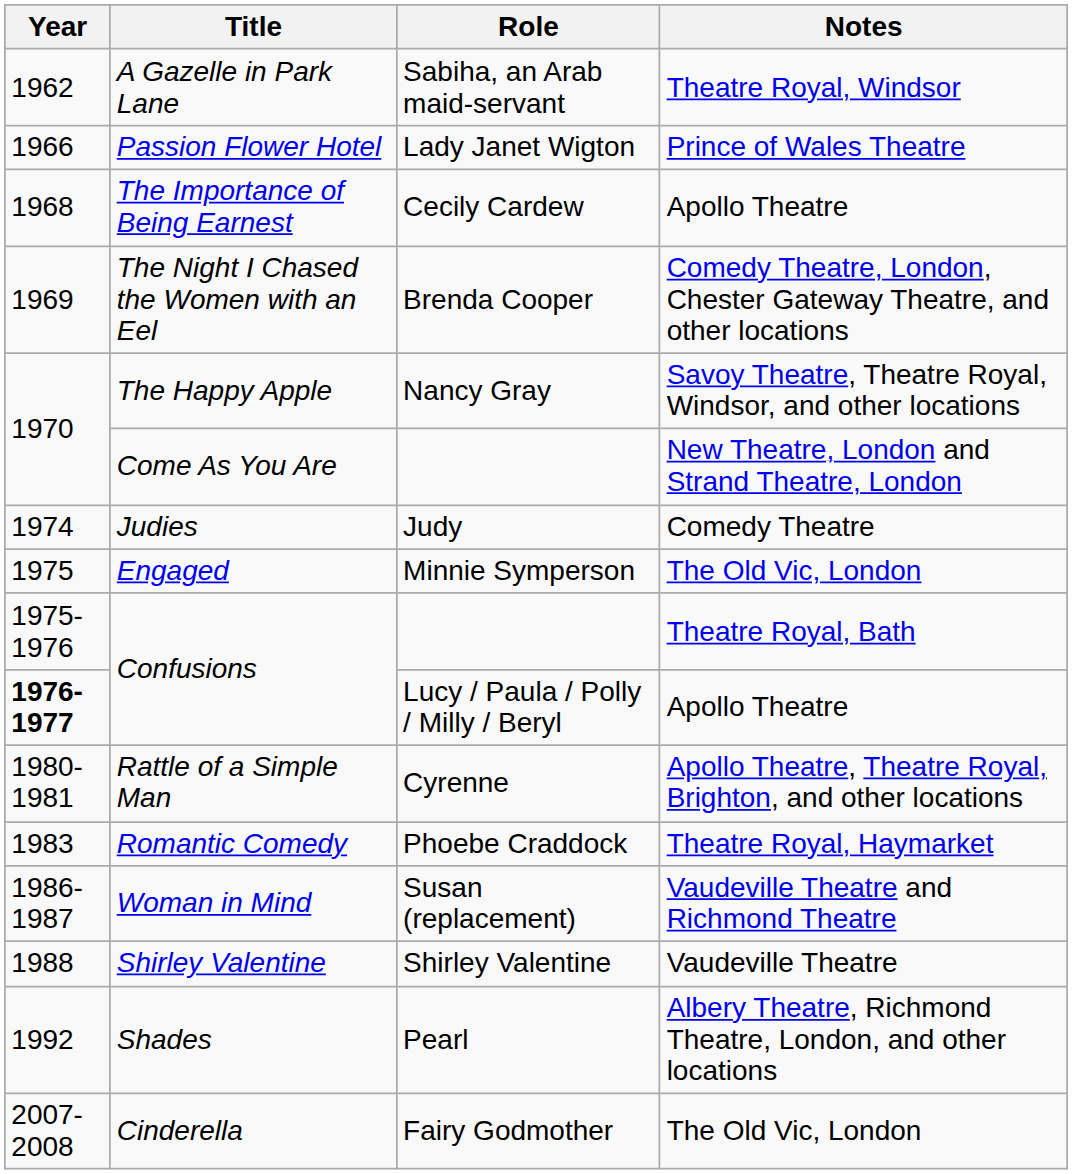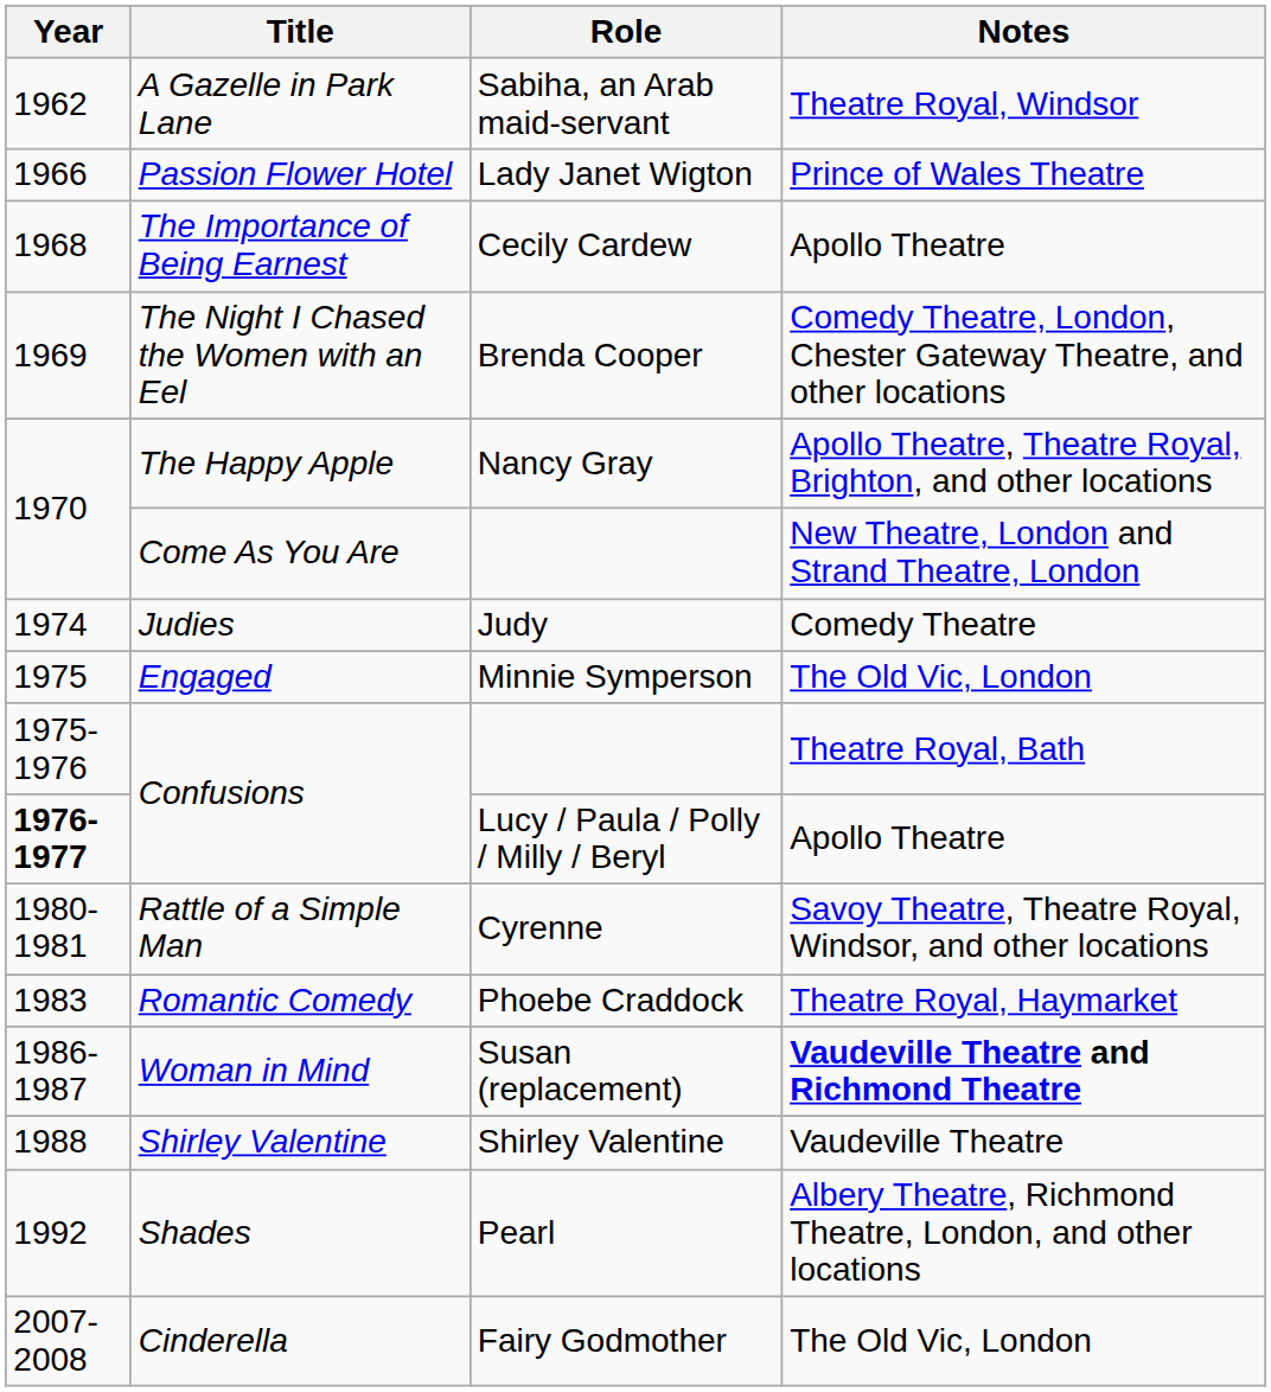 <table class="wikitable">
 <tr>
 <th>Year</th>
 <th>Title</th>
 <th>Role</th>
 <th>Notes</th>
 </tr>
 <tr>
 <td>1962</td>
 <td><em>A Gazelle in Park Lane</em></td>
 <td>Sabiha, an Arab maid-servant</td>
 <td><a href='#'>Theatre Royal, Windsor</a></td>
 </tr>
 <tr>
 <td>1966</td>
 <td><a href='#'><em>Passion Flower Hotel</em></a></td>
 <td>Lady Janet Wigton</td>
 <td><a href='#'>Prince of Wales Theatre</a></td>
 </tr>
 <tr>
 <td>1968</td>
 <td><em><a href='#'>The Importance of Being Earnest</a></em></td>
 <td>Cecily Cardew</td>
 <td>Apollo Theatre</td>
 </tr>
 <tr>
 <td>1969</td>
 <td><em>The Night I Chased the Women with an Eel</em></td>
 <td>Brenda Cooper</td>
 <td><a href='#'>Comedy Theatre, London</a>, Chester Gateway Theatre, and other locations</td>
 </tr>
 <tr>
 <td rowspan="2">1970</td>
 <td><em>The Happy Apple</em></td>
 <td>Nancy Gray</td>
-<td><a href='#'>Savoy Theatre</a>, Theatre Royal, Windsor, and other locations</td>
+<td><a href='#'>Apollo Theatre</a>, <a href='#'>Theatre Royal, Brighton</a>, and other locations</td>
 </tr>
 <tr>
 <td><em>Come As You Are</em></td>
 <td></td>
 <td><a href='#'>New Theatre, London</a> and <a href='#'>Strand Theatre, London</a></td>
 </tr>
 <tr>
 <td>1974</td>
 <td><em>Judies</em></td>
 <td>Judy</td>
 <td>Comedy Theatre</td>
 </tr>
 <tr>
 <td>1975</td>
 <td><em><a href='#'>Engaged</a></em></td>
 <td>Minnie Symperson</td>
 <td><a href='#'>The Old Vic, London</a></td>
 </tr>
 <tr>
 <td>1975-1976</td>
 <td rowspan="2"><em>Confusions</em></td>
 <td></td>
 <td><a href='#'>Theatre Royal, Bath</a></td>
 </tr>
 <tr>
 <td><strong>1976-1977</strong></td>
 <td>Lucy / Paula / Polly / Milly / Beryl</td>
 <td>Apollo Theatre</td>
 </tr>
 <tr>
 <td>1980-1981</td>
 <td><em>Rattle of a Simple Man</em></td>
 <td>Cyrenne</td>
-<td><a href='#'>Apollo Theatre</a>, <a href='#'>Theatre Royal, Brighton</a>, and other locations</td>
+<td><a href='#'>Savoy Theatre</a>, Theatre Royal, Windsor, and other locations</td>
 </tr>
 <tr>
 <td>1983</td>
 <td><em><a href='#'>Romantic Comedy</a></em></td>
 <td>Phoebe Craddock</td>
 <td><a href='#'>Theatre Royal, Haymarket</a></td>
 </tr>
 <tr>
 <td>1986-1987</td>
 <td><em><a href='#'>Woman in Mind</a></em></td>
 <td>Susan (replacement)</td>
-<td><a href='#'>Vaudeville Theatre</a> and <a href='#'>Richmond Theatre</a></td>
+<td><strong><a href='#'>Vaudeville Theatre</a> and <a href='#'>Richmond Theatre</a></strong></td>
 </tr>
 <tr>
 <td>1988</td>
 <td><em><a href='#'>Shirley Valentine</a></em></td>
 <td>Shirley Valentine</td>
 <td>Vaudeville Theatre</td>
 </tr>
 <tr>
 <td>1992</td>
 <td><em>Shades</em></td>
 <td>Pearl</td>
 <td><a href='#'>Albery Theatre</a>, Richmond Theatre, London, and other locations</td>
 </tr>
 <tr>
 <td>2007-2008</td>
 <td><em>Cinderella</em></td>
 <td>Fairy Godmother</td>
 <td>The Old Vic, London</td>
 </tr>
 </table>
